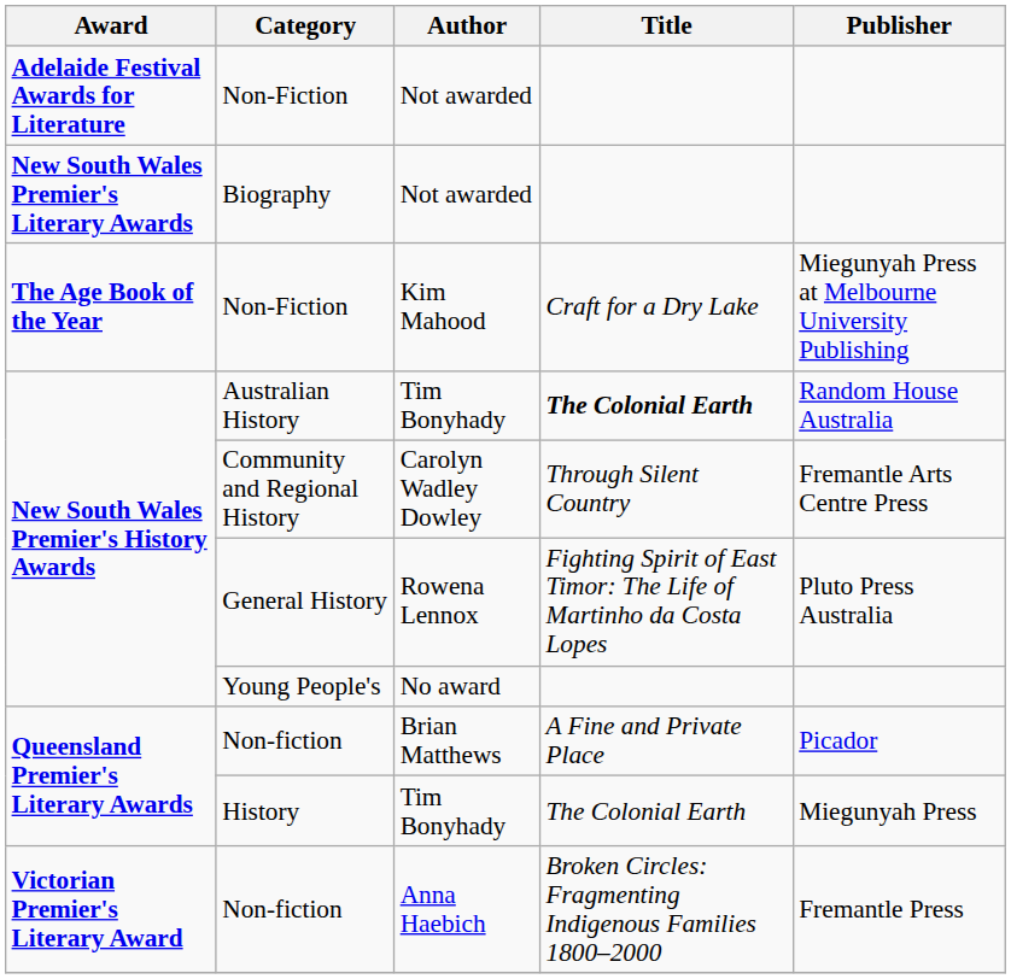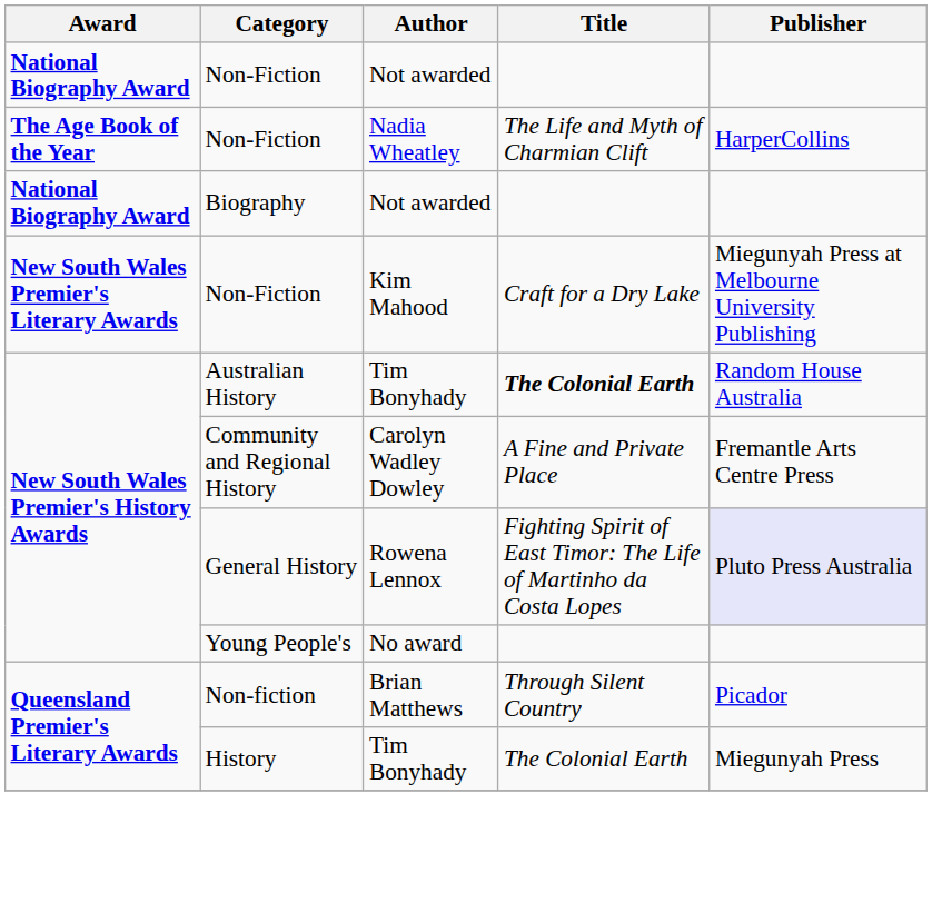 <table class="wikitable" width=100%>
 <tr>
 <th>Award</th>
 <th>Category</th>
 <th>Author</th>
 <th>Title</th>
 <th>Publisher</th>
 </tr>
 <tr>
-<td><strong><a href='#'>Adelaide Festival Awards for Literature</a></strong></td>
+<td><strong><a href='#'>National Biography Award</a></strong></td>
 <td>Non-Fiction</td>
 <td>Not awarded</td>
 <td></td>
 </tr>
 <tr>
-<td><strong><a href='#'>New South Wales Premier's Literary Awards</a></strong></td>
+<td><strong><a href='#'>The Age Book of the Year</a></strong></td>
+<td>Non-Fiction</td>
+<td><a href='#'>Nadia Wheatley</a></td>
+<td><em>The Life and Myth of Charmian Clift</em></td>
+<td><a href='#'>HarperCollins</a></td>
+</tr>
+<tr>
+<td><strong><a href='#'>National Biography Award</a></strong></td>
 <td>Biography</td>
 <td>Not awarded</td>
 <td></td>
 <td></td>
 </tr>
 <tr>
-<td><strong><a href='#'>The Age Book of the Year</a></strong></td>
+<td><strong><a href='#'>New South Wales Premier's Literary Awards</a></strong></td>
 <td>Non-Fiction</td>
 <td>Kim Mahood</td>
 <td><em>Craft for a Dry Lake</em></td>
 <td>Miegunyah Press at <a href='#'>Melbourne University Publishing</a></td>
 </tr>
 <tr>
 <td rowspan=4><strong><a href='#'>New South Wales Premier's History Awards</a></strong></td>
 <td>Australian History</td>
 <td>Tim Bonyhady</td>
 <td><strong><em>The Colonial Earth</em></strong></td>
 <td><a href='#'>Random House Australia</a></td>
 </tr>
 <tr>
 <td>Community and Regional History</td>
 <td>Carolyn Wadley Dowley</td>
-<td><em>Through Silent Country</em></td>
+<td><em>A Fine and Private Place</em></td>
 <td>Fremantle Arts Centre Press</td>
 </tr>
 <tr>
 <td>General History</td>
 <td>Rowena Lennox</td>
 <td><em>Fighting Spirit of East Timor: The Life of Martinho da Costa Lopes</em></td>
-<td>Pluto Press Australia</td>
+<td style="background: lavender;">Pluto Press Australia</td>
 </tr>
 <tr>
 <td>Young People's</td>
 <td>No award</td>
 <td></td>
 <td></td>
 </tr>
 <tr>
 <td rowspan=2><strong><a href='#'>Queensland Premier's Literary Awards</a></strong></td>
 <td>Non-fiction</td>
 <td>Brian Matthews</td>
-<td><em>A Fine and Private Place</em></td>
+<td><em>Through Silent Country</em></td>
 <td><a href='#'>Picador</a></td>
 </tr>
 <tr>
 <td>History</td>
 <td>Tim Bonyhady</td>
 <td><em>The Colonial Earth</em></td>
 <td>Miegunyah Press</td>
 </tr>
 <tr>
-<td><strong><a href='#'>Victorian Premier's Literary Award</a></strong></td>
-<td>Non-fiction</td>
-<td><a href='#'>Anna Haebich</a></td>
-<td><em>Broken Circles: Fragmenting Indigenous Families 1800–2000</em></td>
-<td>Fremantle Press</td>
-</tr>
-<tr>
 </tr>
 </table>
